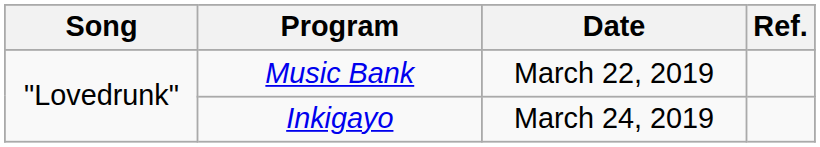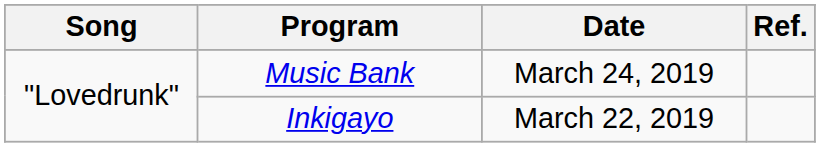 <table class="wikitable" style="text-align:center">
 <tr>
 <th width="100">Song</th>
 <th width="150">Program</th>
 <th width="140">Date</th>
 <th>Ref.</th>
 </tr>
 <tr>
 <td rowspan="2">"Lovedrunk"</td>
 <td><em><a href='#'>Music Bank</a></em></td>
-<td>March 22, 2019</td>
+<td>March 24, 2019</td>
 <td></td>
 </tr>
 <tr>
 <td><em><a href='#'>Inkigayo</a></em></td>
-<td>March 24, 2019</td>
+<td>March 22, 2019</td>
 <td></td>
 </tr>
 </table>
